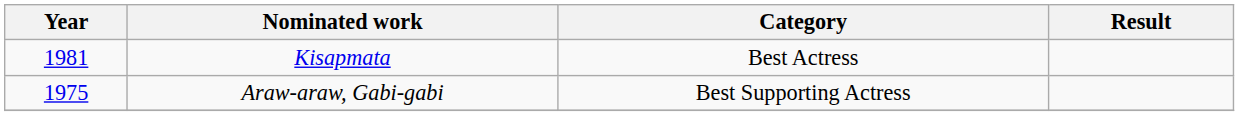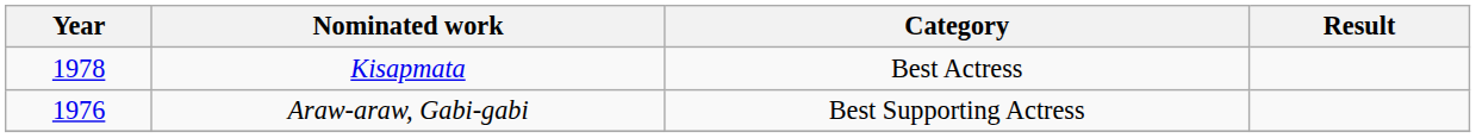 <table class="wikitable sortable" style="width:70%; text-align:center;">
 <tr>
 <th scope="col" style="width:10%;">Year</th>
 <th scope="col" style="width:35%;">Nominated work</th>
 <th scope="col" style="width:40%;">Category</th>
 <th scope="col" style="width:15%;">Result</th>
 </tr>
 <tr>
-<td><a href='#'>1981</a></td>
+<td><a href='#'>1978</a></td>
 <td><em><a href='#'>Kisapmata</a></em></td>
 <td>Best Actress</td>
 <td></td>
 </tr>
 <tr>
-<td><a href='#'>1975</a></td>
+<td><a href='#'>1976</a></td>
 <td><em>Araw-araw, Gabi-gabi</em></td>
 <td>Best Supporting Actress</td>
 <td></td>
 </tr>
 <tr>
 </tr>
 </table>
